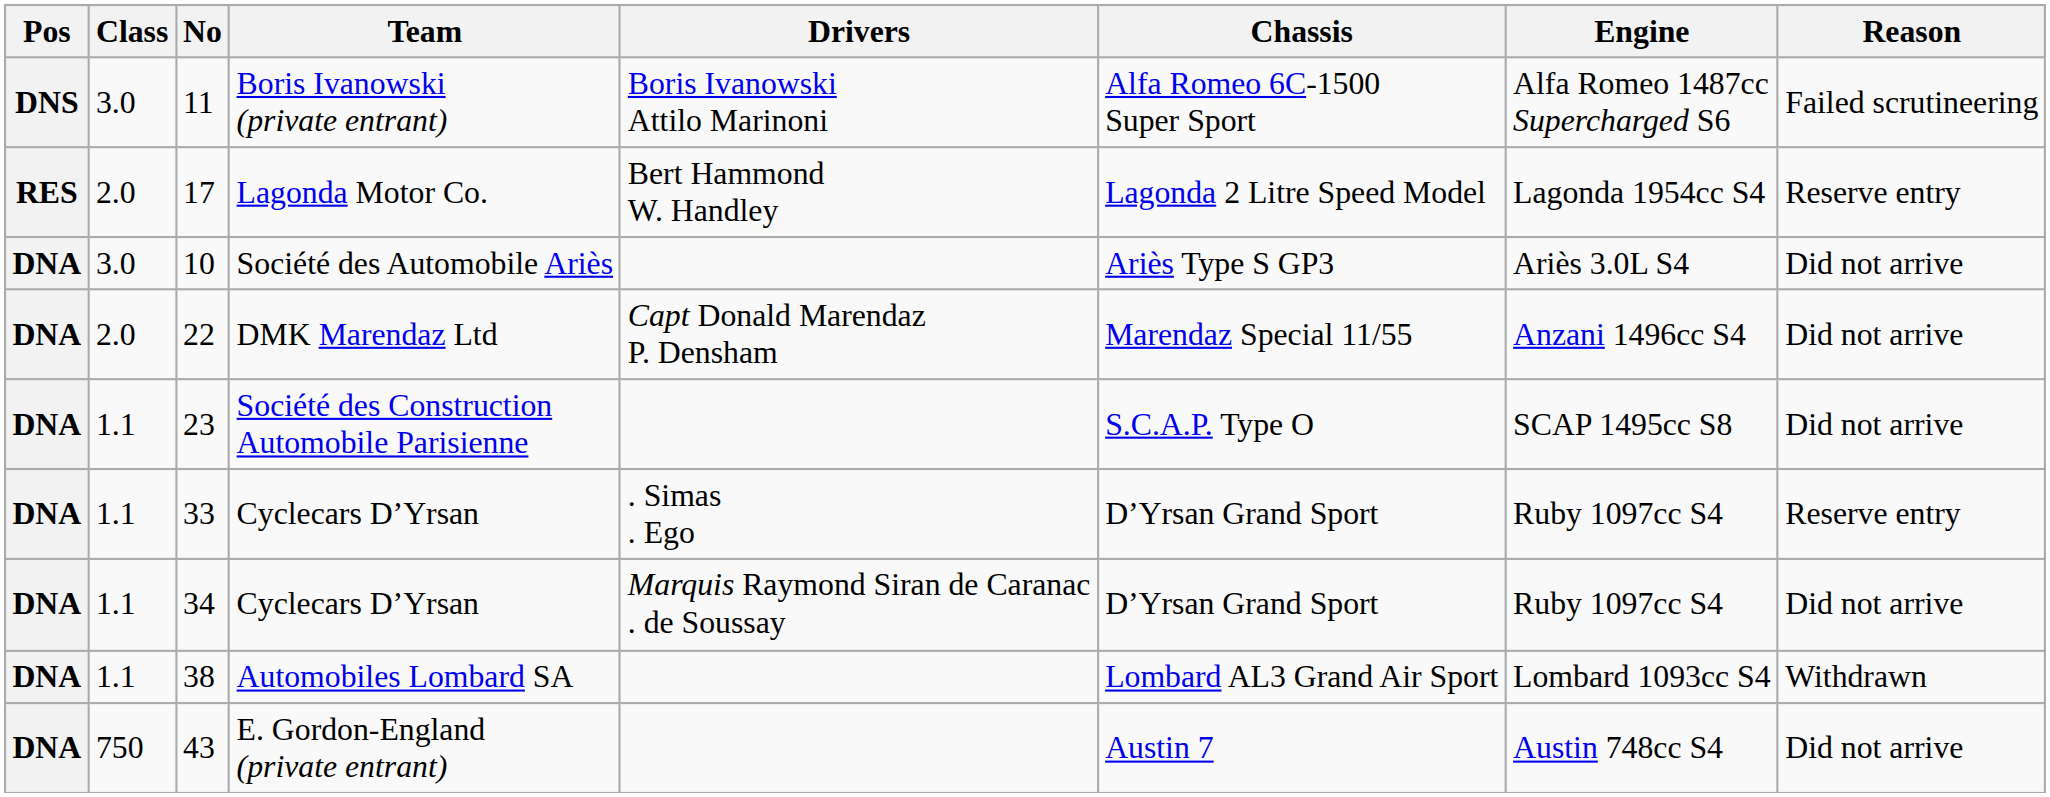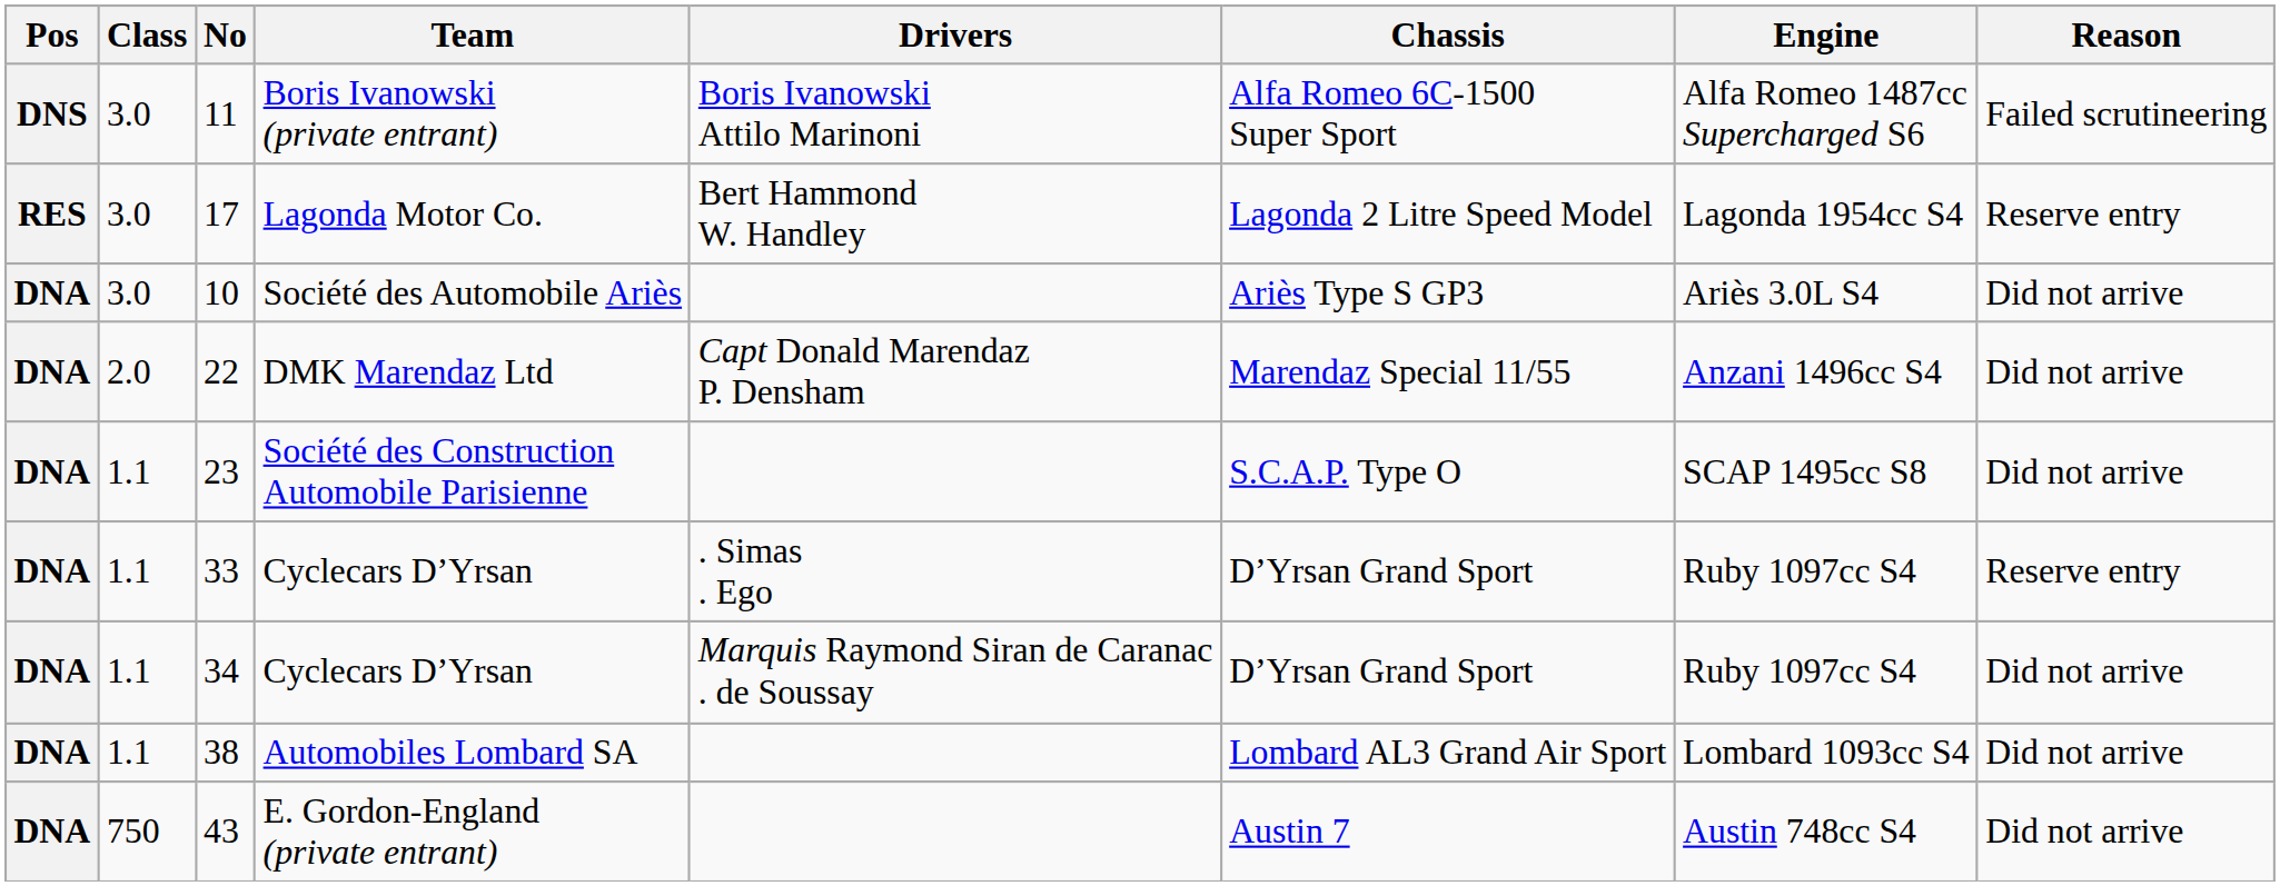 <table class="wikitable" style="font-size: 95%;">
 <tr>
 <th>Pos</th>
 <th>Class</th>
 <th>No</th>
 <th>Team</th>
 <th>Drivers</th>
 <th>Chassis</th>
 <th>Engine</th>
 <th>Reason</th>
 </tr>
 <tr>
 <th>DNS</th>
 <td>3.0</td>
 <td>11</td>
 <td> <a href='#'>Boris Ivanowski</a><br><em>(private entrant)</em></td>
 <td> <a href='#'>Boris Ivanowski</a><br> Attilo Marinoni</td>
 <td><a href='#'>Alfa Romeo 6C</a>-1500<br>Super Sport</td>
 <td>Alfa Romeo 1487cc<br><em>Supercharged</em> S6</td>
 <td>Failed scrutineering</td>
 </tr>
 <tr>
 <th>RES</th>
-<td>2.0</td>
+<td>3.0</td>
 <td>17</td>
 <td> <a href='#'>Lagonda</a> Motor Co.</td>
 <td> Bert Hammond<br> W. Handley</td>
 <td><a href='#'>Lagonda</a> 2 Litre Speed Model</td>
 <td>Lagonda 1954cc S4</td>
 <td>Reserve entry</td>
 </tr>
 <tr>
 <th>DNA</th>
 <td>3.0</td>
 <td>10</td>
 <td> Société des Automobile <a href='#'>Ariès</a></td>
 <td></td>
 <td><a href='#'>Ariès</a> Type S GP3</td>
 <td>Ariès 3.0L S4</td>
 <td>Did not arrive</td>
 </tr>
 <tr>
 <th>DNA</th>
 <td>2.0</td>
 <td>22</td>
 <td> DMK <a href='#'>Marendaz</a> Ltd</td>
 <td> <em>Capt</em> Donald Marendaz<br> P. Densham</td>
 <td><a href='#'>Marendaz</a> Special 11/55</td>
 <td><a href='#'>Anzani</a> 1496cc S4</td>
 <td>Did not arrive</td>
 </tr>
 <tr>
 <th>DNA</th>
 <td>1.1</td>
 <td>23</td>
 <td> <a href='#'>Société des Construction<br>Automobile Parisienne</a></td>
 <td></td>
 <td><a href='#'>S.C.A.P.</a> Type O</td>
 <td>SCAP 1495cc S8</td>
 <td>Did not arrive</td>
 </tr>
 <tr>
 <th>DNA</th>
 <td>1.1</td>
 <td>33</td>
 <td> Cyclecars D’Yrsan</td>
 <td> . Simas<br> . Ego</td>
 <td>D’Yrsan Grand Sport</td>
 <td>Ruby 1097cc S4</td>
 <td>Reserve entry</td>
 </tr>
 <tr>
 <th>DNA</th>
 <td>1.1</td>
 <td>34</td>
 <td> Cyclecars D’Yrsan</td>
 <td> <em>Marquis</em> Raymond Siran de Caranac<br> . de Soussay</td>
 <td>D’Yrsan Grand Sport</td>
 <td>Ruby 1097cc S4</td>
 <td>Did not arrive</td>
 </tr>
 <tr>
 <th>DNA</th>
 <td>1.1</td>
 <td>38</td>
 <td> <a href='#'>Automobiles Lombard</a> SA</td>
 <td></td>
 <td><a href='#'>Lombard</a> AL3 Grand Air Sport</td>
 <td>Lombard 1093cc S4</td>
-<td>Withdrawn</td>
+<td>Did not arrive</td>
 </tr>
 <tr>
 <th>DNA</th>
 <td>750</td>
 <td>43</td>
 <td> E. Gordon-England<br><em>(private entrant)</em></td>
 <td></td>
 <td><a href='#'>Austin 7</a></td>
 <td><a href='#'>Austin</a> 748cc S4</td>
 <td>Did not arrive</td>
 </tr>
 </table>
